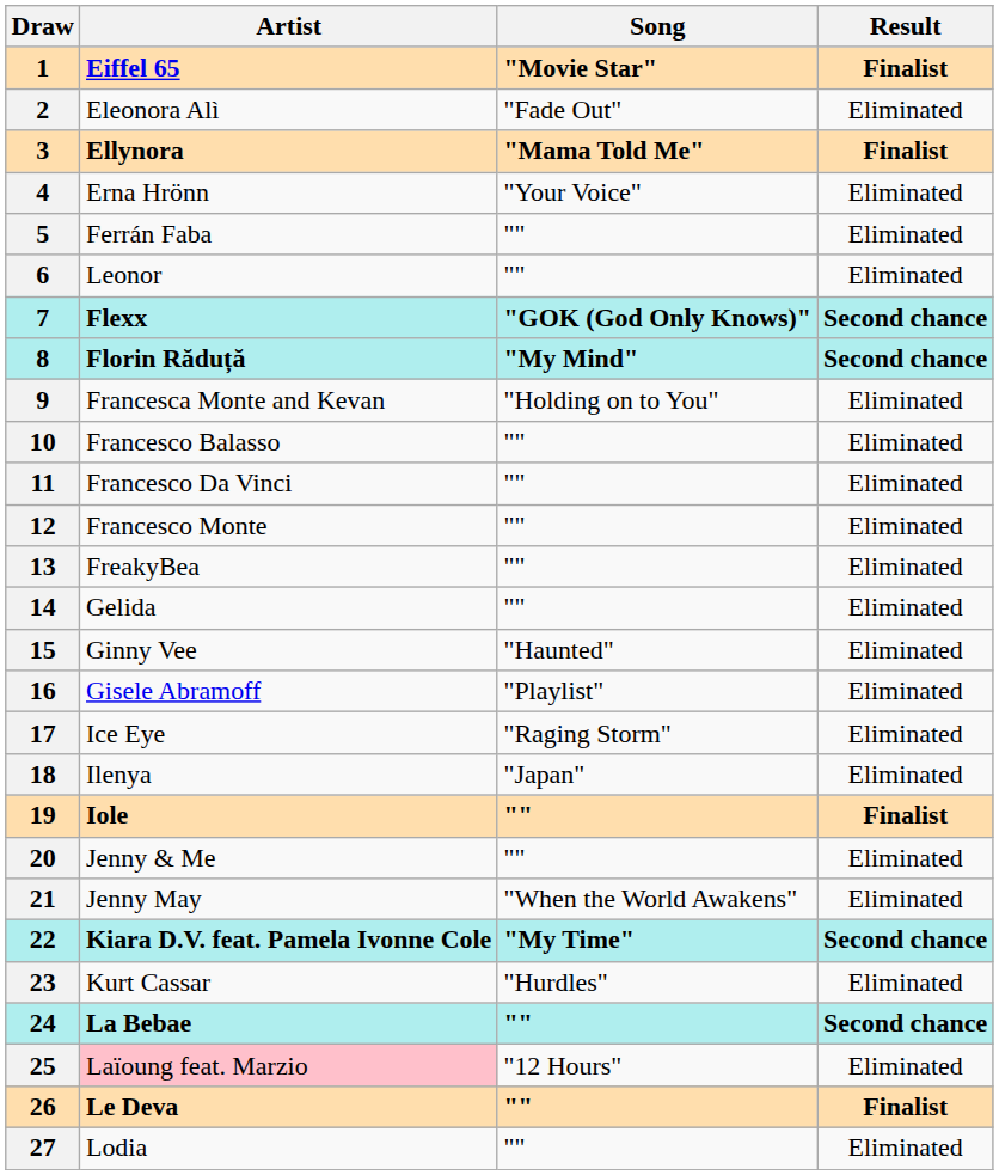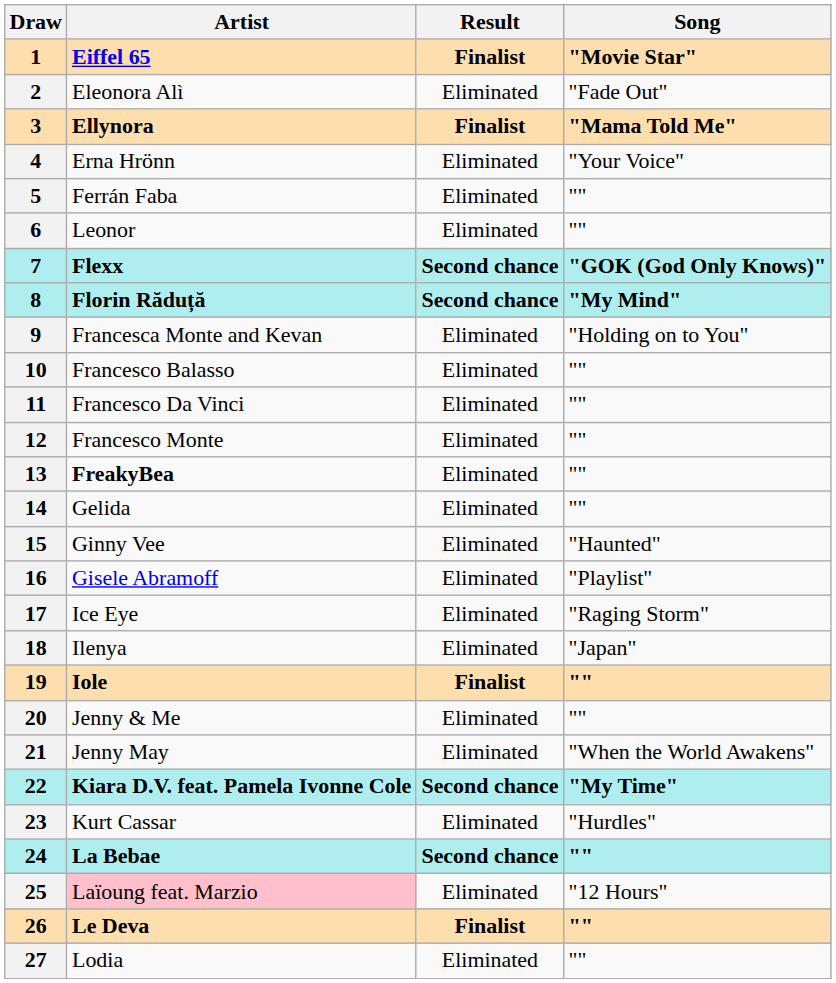 <table class="sortable wikitable plainrowheaders" style="margin: 1em auto 1em auto; text-align:center;">
 <tr>
 <th scope="col">Draw</th>
 <th scope="col">Artist</th>
+<th scope="col">Result</th>
 <th scope="col">Song</th>
-<th scope="col">Result</th>
 </tr>
 <tr style="font-weight:bold; background:navajowhite">
 <th scope="row" style="text-align:center; font-weight:bold; background:navajowhite">1</th>
 <td align="left"><a href='#'>Eiffel 65</a></td>
+<td data-sort-value="1">Finalist</td>
 <td align="left">"Movie Star"</td>
-<td data-sort-value="1">Finalist</td>
 </tr>
 <tr>
 <th scope="row" style="text-align:center;">2</th>
 <td align="left">Eleonora Alì</td>
+<td data-sort-value="3">Eliminated</td>
 <td align="left">"Fade Out"</td>
-<td data-sort-value="3">Eliminated</td>
 </tr>
 <tr style="font-weight:bold; background:navajowhite">
 <th scope="row" style="text-align:center; font-weight:bold; background:navajowhite">3</th>
 <td align="left">Ellynora</td>
+<td data-sort-value="1">Finalist</td>
 <td align="left">"Mama Told Me"</td>
-<td data-sort-value="1">Finalist</td>
 </tr>
 <tr>
 <th scope="row" style="text-align:center;">4</th>
 <td align="left">Erna Hrönn</td>
+<td data-sort-value="3">Eliminated</td>
 <td align="left">"Your Voice"</td>
-<td data-sort-value="3">Eliminated</td>
 </tr>
 <tr>
 <th scope="row" style="text-align:center;">5</th>
 <td align="left">Ferrán Faba</td>
+<td data-sort-value="3">Eliminated</td>
 <td align="left">""</td>
-<td data-sort-value="3">Eliminated</td>
 </tr>
 <tr>
 <th scope="row" style="text-align:center;">6</th>
 <td align="left">Leonor</td>
+<td data-sort-value="3">Eliminated</td>
 <td align="left">""</td>
-<td data-sort-value="3">Eliminated</td>
 </tr>
 <tr style="font-weight:bold; background:paleturquoise">
 <th scope="row" style="text-align:center; font-weight:bold; background:paleturquoise">7</th>
 <td align="left">Flexx</td>
+<td data-sort-value="2">Second chance</td>
 <td align="left">"GOK (God Only Knows)"</td>
-<td data-sort-value="2">Second chance</td>
 </tr>
 <tr style="font-weight:bold; background:paleturquoise">
 <th scope="row" style="text-align:center; font-weight:bold; background:paleturquoise">8</th>
 <td align="left">Florin Răduță</td>
+<td data-sort-value="2">Second chance</td>
 <td align="left">"My Mind"</td>
-<td data-sort-value="2">Second chance</td>
 </tr>
 <tr>
 <th scope="row" style="text-align:center;">9</th>
 <td align="left">Francesca Monte and Kevan</td>
+<td data-sort-value="3">Eliminated</td>
 <td align="left">"Holding on to You"</td>
-<td data-sort-value="3">Eliminated</td>
 </tr>
 <tr>
 <th scope="row" style="text-align:center;">10</th>
 <td align="left">Francesco Balasso</td>
+<td data-sort-value="3">Eliminated</td>
 <td align="left">""</td>
-<td data-sort-value="3">Eliminated</td>
 </tr>
 <tr>
 <th scope="row" style="text-align:center;">11</th>
 <td align="left">Francesco Da Vinci</td>
+<td data-sort-value="3">Eliminated</td>
 <td align="left">""</td>
-<td data-sort-value="3">Eliminated</td>
 </tr>
 <tr>
 <th scope="row" style="text-align:center;">12</th>
 <td align="left">Francesco Monte</td>
+<td data-sort-value="3">Eliminated</td>
 <td align="left">""</td>
-<td data-sort-value="3">Eliminated</td>
 </tr>
 <tr>
 <th scope="row" style="text-align:center;">13</th>
-<td align="left">FreakyBea</td>
+<td align="left"><strong>FreakyBea</strong></td>
+<td data-sort-value="3">Eliminated</td>
 <td align="left">""</td>
-<td data-sort-value="3">Eliminated</td>
 </tr>
 <tr>
 <th scope="row" style="text-align:center;">14</th>
 <td align="left">Gelida</td>
+<td data-sort-value="3">Eliminated</td>
 <td align="left">""</td>
-<td data-sort-value="3">Eliminated</td>
 </tr>
 <tr>
 <th scope="row" style="text-align:center;">15</th>
 <td align="left">Ginny Vee</td>
+<td data-sort-value="3">Eliminated</td>
 <td align="left">"Haunted"</td>
-<td data-sort-value="3">Eliminated</td>
 </tr>
 <tr>
 <th scope="row" style="text-align:center;">16</th>
 <td align="left"><a href='#'>Gisele Abramoff</a></td>
+<td data-sort-value="3">Eliminated</td>
 <td align="left">"Playlist"</td>
-<td data-sort-value="3">Eliminated</td>
 </tr>
 <tr>
 <th scope="row" style="text-align:center;">17</th>
 <td align="left">Ice Eye</td>
+<td data-sort-value="3">Eliminated</td>
 <td align="left">"Raging Storm"</td>
-<td data-sort-value="3">Eliminated</td>
 </tr>
 <tr>
 <th scope="row" style="text-align:center;">18</th>
 <td align="left">Ilenya</td>
+<td data-sort-value="3">Eliminated</td>
 <td align="left">"Japan"</td>
-<td data-sort-value="3">Eliminated</td>
 </tr>
 <tr style="font-weight:bold; background:navajowhite">
 <th scope="row" style="text-align:center; font-weight:bold; background:navajowhite">19</th>
 <td align="left">Iole</td>
+<td data-sort-value="1">Finalist</td>
 <td align="left">""</td>
-<td data-sort-value="1">Finalist</td>
 </tr>
 <tr>
 <th scope="row" style="text-align:center;">20</th>
 <td align="left">Jenny & Me</td>
+<td data-sort-value="3">Eliminated</td>
 <td align="left">""</td>
-<td data-sort-value="3">Eliminated</td>
 </tr>
 <tr>
 <th scope="row" style="text-align:center;">21</th>
 <td align="left">Jenny May</td>
+<td data-sort-value="3">Eliminated</td>
 <td align="left">"When the World Awakens"</td>
-<td data-sort-value="3">Eliminated</td>
 </tr>
 <tr style="font-weight:bold; background:paleturquoise">
 <th scope="row" style="text-align:center; font-weight:bold; background:paleturquoise">22</th>
 <td align="left">Kiara D.V. feat. Pamela Ivonne Cole</td>
+<td data-sort-value="2">Second chance</td>
 <td align="left">"My Time"</td>
-<td data-sort-value="2">Second chance</td>
 </tr>
 <tr>
 <th scope="row" style="text-align:center;">23</th>
 <td align="left">Kurt Cassar</td>
+<td data-sort-value="3">Eliminated</td>
 <td align="left">"Hurdles"</td>
-<td data-sort-value="3">Eliminated</td>
 </tr>
 <tr style="font-weight:bold; background:paleturquoise">
 <th scope="row" style="text-align:center; font-weight:bold; background:paleturquoise">24</th>
 <td align="left">La Bebae</td>
+<td data-sort-value="2">Second chance</td>
 <td align="left">""</td>
-<td data-sort-value="2">Second chance</td>
 </tr>
 <tr>
 <th scope="row" style="text-align:center;">25</th>
 <td align="left" style="background: pink;">Laïoung feat. Marzio</td>
+<td data-sort-value="3">Eliminated</td>
 <td align="left">"12 Hours"</td>
-<td data-sort-value="3">Eliminated</td>
 </tr>
 <tr style="font-weight:bold; background:navajowhite">
 <th scope="row" style="text-align:center; font-weight:bold; background:navajowhite">26</th>
 <td align="left">Le Deva</td>
+<td data-sort-value="1">Finalist</td>
 <td align="left">""</td>
-<td data-sort-value="1">Finalist</td>
 </tr>
 <tr>
 <th scope="row" style="text-align:center;">27</th>
 <td align="left">Lodia</td>
+<td data-sort-value="3">Eliminated</td>
 <td align="left">""</td>
-<td data-sort-value="3">Eliminated</td>
 </tr>
 </table>
